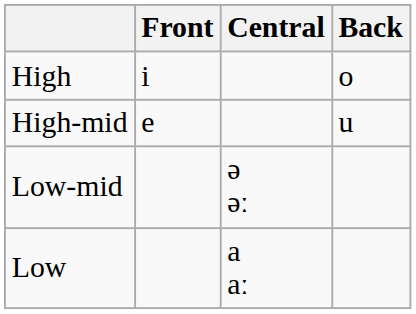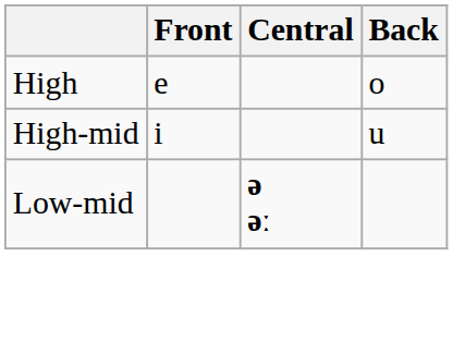 <table class="wikitable">
 <tr>
 <th></th>
 <th>Front</th>
 <th>Central</th>
 <th>Back</th>
 </tr>
 <tr>
 <td>High</td>
-<td>i</td>
+<td>e</td>
 <td></td>
 <td>o</td>
 </tr>
 <tr>
 <td>High-mid</td>
-<td>e</td>
+<td>i</td>
 <td></td>
 <td>u</td>
 </tr>
 <tr>
 <td>Low-mid</td>
 <td></td>
-<td>ə<br>əː</td>
-<td></td>
-</tr>
-<tr>
-<td>Low</td>
-<td></td>
-<td>a<br>aː</td>
+<td><strong>ə<br>əː</strong></td>
 <td></td>
 </tr>
 </table>
